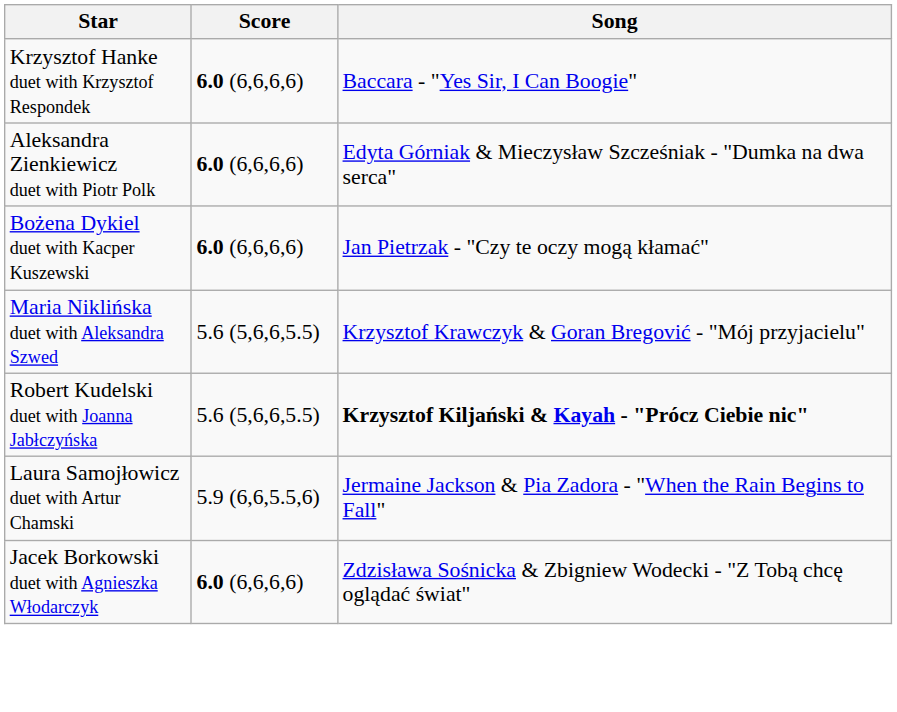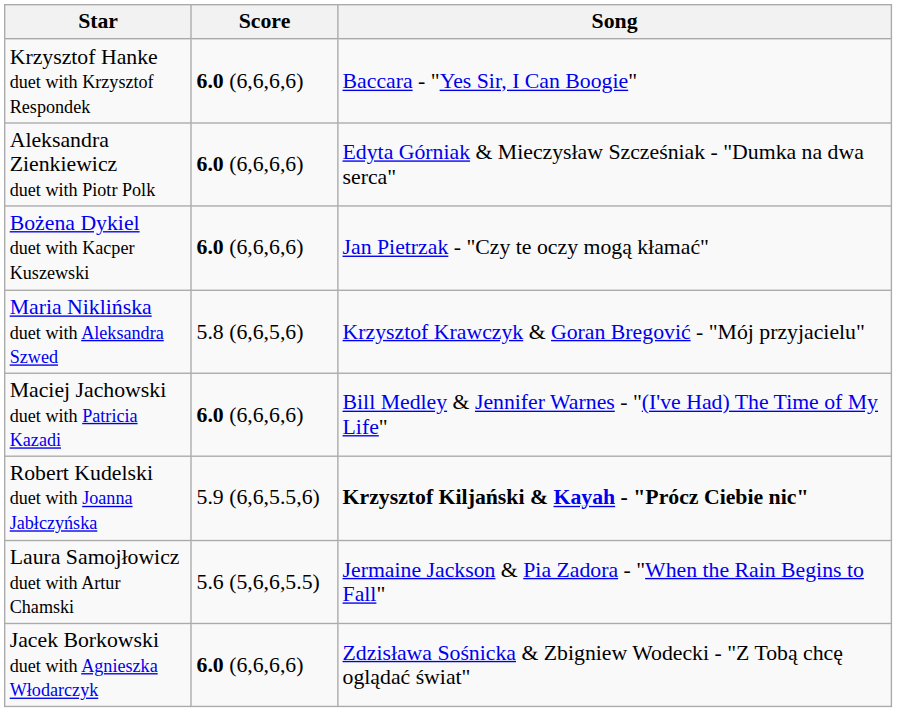 <table class="wikitable">
 <tr>
 <th style="width:130px;">Star</th>
 <th style="width:100px;">Score</th>
 <th style="width:400px;">Song</th>
 </tr>
 <tr>
 <td>Krzysztof Hanke <br><small>duet with Krzysztof Respondek</small></td>
 <td><strong>6.0</strong> (6,6,6,6)</td>
 <td><a href='#'>Baccara</a> - "<a href='#'>Yes Sir, I Can Boogie</a>"</td>
 </tr>
 <tr>
 <td>Aleksandra Zienkiewicz <br><small>duet with Piotr Polk</small></td>
 <td><strong>6.0</strong> (6,6,6,6)</td>
 <td><a href='#'>Edyta Górniak</a> & Mieczysław Szcześniak - "Dumka na dwa serca"</td>
 </tr>
 <tr>
 <td><a href='#'>Bożena Dykiel</a> <br><small>duet with Kacper Kuszewski</small></td>
 <td><strong>6.0</strong> (6,6,6,6)</td>
 <td><a href='#'>Jan Pietrzak</a> - "Czy te oczy mogą kłamać"</td>
 </tr>
 <tr>
 <td><a href='#'>Maria Niklińska</a> <br><small>duet with <a href='#'>Aleksandra Szwed</a></small></td>
-<td>5.6 (5,6,6,5.5)</td>
+<td>5.8 (6,6,5,6)</td>
 <td><a href='#'>Krzysztof Krawczyk</a> & <a href='#'>Goran Bregović</a> - "Mój przyjacielu"</td>
 </tr>
 <tr>
+<td>Maciej Jachowski <br><small>duet with <a href='#'>Patricia Kazadi</a></small></td>
+<td><strong>6.0</strong> (6,6,6,6)</td>
+<td><a href='#'>Bill Medley</a> & <a href='#'>Jennifer Warnes</a> - "<a href='#'>(I've Had) The Time of My Life</a>"</td>
+</tr>
+<tr>
 <td>Robert Kudelski <br><small>duet with <a href='#'>Joanna Jabłczyńska</a></small></td>
-<td>5.6 (5,6,6,5.5)</td>
+<td>5.9 (6,6,5.5,6)</td>
 <td><strong>Krzysztof Kiljański & <a href='#'>Kayah</a> - "Prócz Ciebie nic"</strong></td>
 </tr>
 <tr>
 <td>Laura Samojłowicz <br><small>duet with Artur Chamski</small></td>
-<td>5.9 (6,6,5.5,6)</td>
+<td>5.6 (5,6,6,5.5)</td>
 <td><a href='#'>Jermaine Jackson</a> & <a href='#'>Pia Zadora</a> - "<a href='#'>When the Rain Begins to Fall</a>"</td>
 </tr>
 <tr>
 <td>Jacek Borkowski <br><small>duet with <a href='#'>Agnieszka Włodarczyk</a></small></td>
 <td><strong>6.0</strong> (6,6,6,6)</td>
 <td><a href='#'>Zdzisława Sośnicka</a> & Zbigniew Wodecki - "Z Tobą chcę oglądać świat"</td>
 </tr>
 </table>
